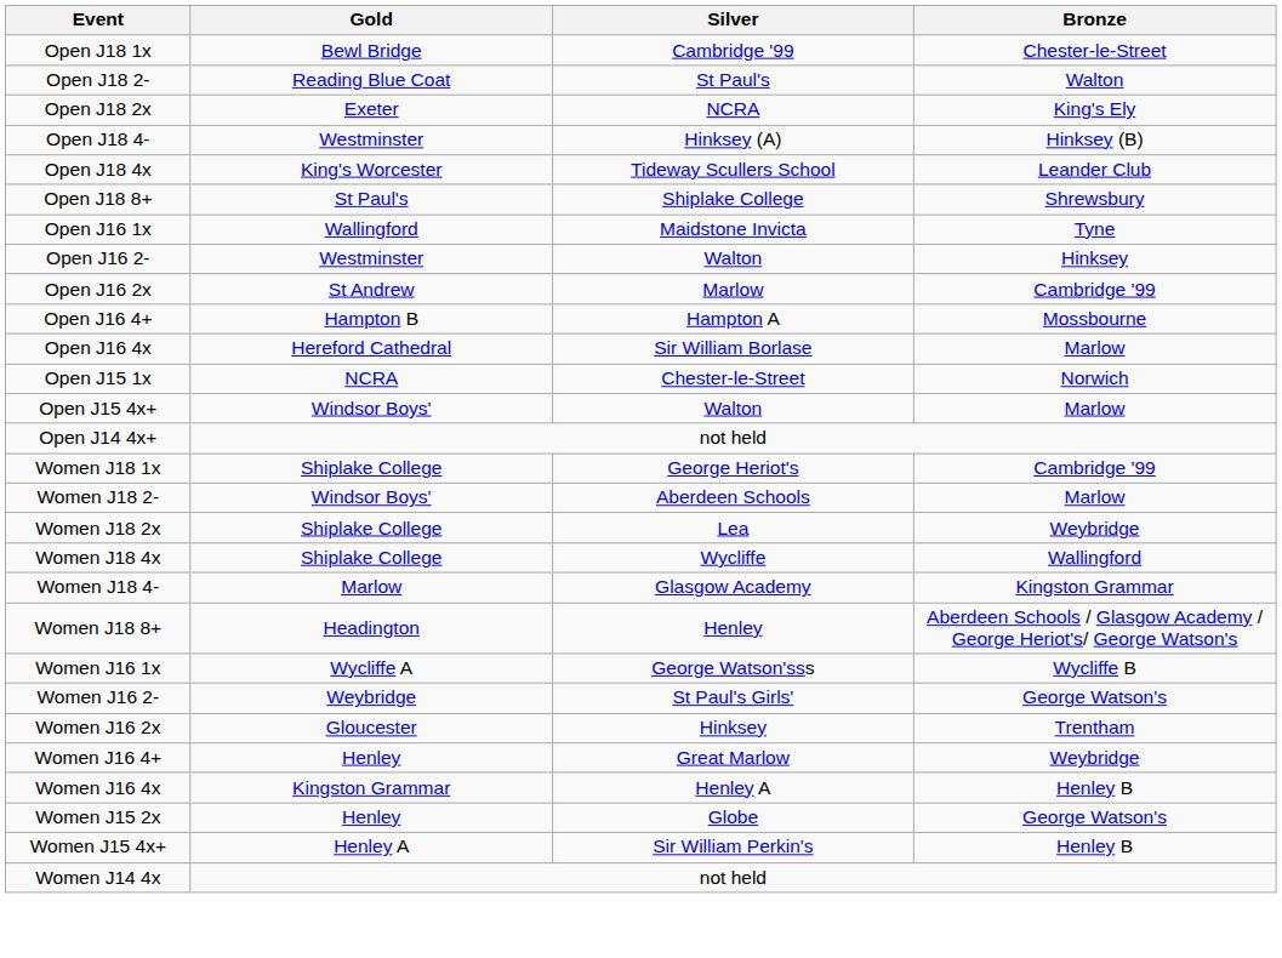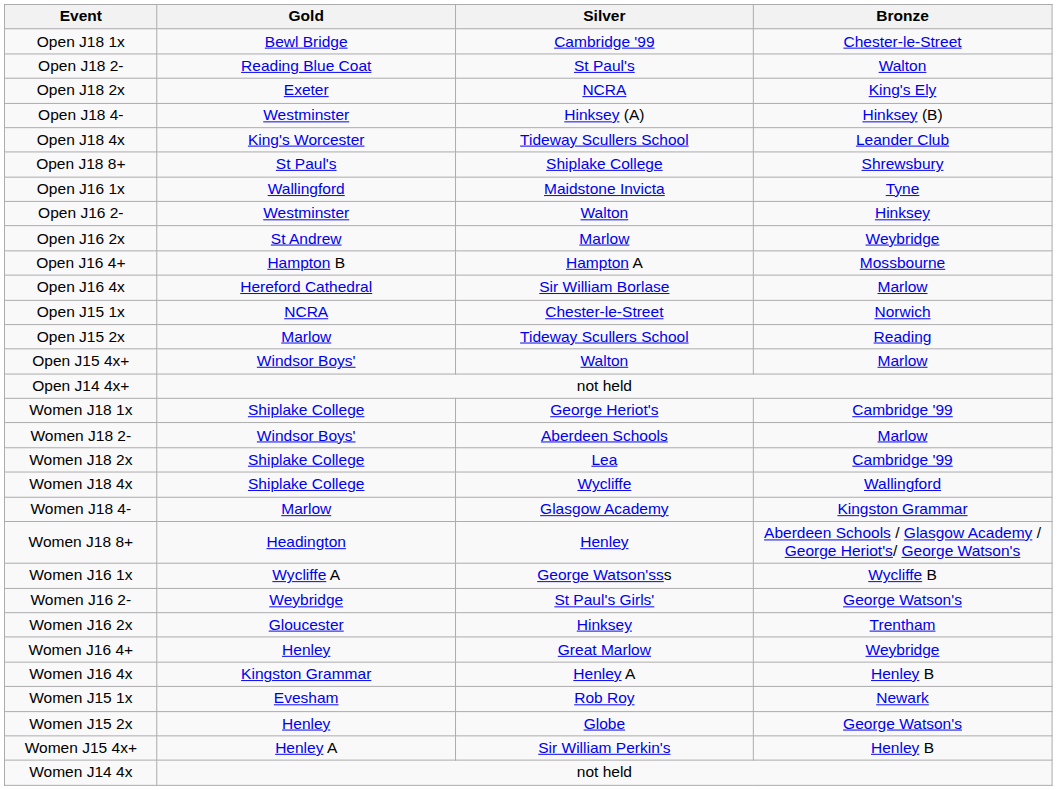 <table class="wikitable" style="text-align:center">
 <tr>
 <th width=150>Event</th>
 <th width=300>Gold</th>
 <th width=300>Silver</th>
 <th width=300>Bronze</th>
 </tr>
 <tr>
 <td>Open J18 1x</td>
 <td><a href='#'>Bewl Bridge</a></td>
 <td><a href='#'>Cambridge '99</a></td>
 <td><a href='#'>Chester-le-Street</a></td>
 </tr>
 <tr>
 <td>Open J18 2-</td>
 <td><a href='#'>Reading Blue Coat</a></td>
 <td><a href='#'>St Paul's</a></td>
 <td><a href='#'>Walton</a></td>
 </tr>
 <tr>
 <td>Open J18 2x</td>
 <td><a href='#'>Exeter</a></td>
 <td><a href='#'>NCRA</a></td>
 <td><a href='#'>King's Ely</a></td>
 </tr>
 <tr>
 <td>Open J18 4-</td>
 <td><a href='#'>Westminster</a></td>
 <td><a href='#'>Hinksey</a> (A)</td>
 <td><a href='#'>Hinksey</a> (B)</td>
 </tr>
 <tr>
 <td>Open J18 4x</td>
 <td><a href='#'>King's Worcester</a></td>
 <td><a href='#'>Tideway Scullers School</a></td>
 <td><a href='#'>Leander Club</a></td>
 </tr>
 <tr>
 <td>Open J18 8+</td>
 <td><a href='#'>St Paul's</a></td>
 <td><a href='#'>Shiplake College</a></td>
 <td><a href='#'>Shrewsbury</a></td>
 </tr>
 <tr>
 <td>Open J16 1x</td>
 <td><a href='#'>Wallingford</a></td>
 <td><a href='#'>Maidstone Invicta</a></td>
 <td><a href='#'>Tyne</a></td>
 </tr>
 <tr>
 <td>Open J16 2-</td>
 <td><a href='#'>Westminster</a></td>
 <td><a href='#'>Walton</a></td>
 <td><a href='#'>Hinksey</a></td>
 </tr>
 <tr>
 <td>Open J16 2x</td>
 <td><a href='#'>St Andrew</a></td>
 <td><a href='#'>Marlow</a></td>
-<td><a href='#'>Cambridge '99</a></td>
+<td><a href='#'>Weybridge</a></td>
 </tr>
 <tr>
 <td>Open J16 4+</td>
 <td><a href='#'>Hampton</a> B</td>
 <td><a href='#'>Hampton</a> A</td>
 <td><a href='#'>Mossbourne</a></td>
 </tr>
 <tr>
 <td>Open J16 4x</td>
 <td><a href='#'>Hereford Cathedral</a></td>
 <td><a href='#'>Sir William Borlase</a></td>
 <td><a href='#'>Marlow</a></td>
 </tr>
 <tr>
 <td>Open J15 1x</td>
 <td><a href='#'>NCRA</a></td>
 <td><a href='#'>Chester-le-Street</a></td>
 <td><a href='#'>Norwich</a></td>
+</tr>
+<tr>
+<td>Open J15 2x</td>
+<td><a href='#'>Marlow</a></td>
+<td><a href='#'>Tideway Scullers School</a></td>
+<td><a href='#'>Reading</a></td>
 </tr>
 <tr>
 <td>Open J15 4x+</td>
 <td><a href='#'>Windsor Boys'</a></td>
 <td><a href='#'>Walton</a></td>
 <td><a href='#'>Marlow</a></td>
 </tr>
 <tr>
 <td>Open J14 4x+</td>
 <td colspan=3>not held</td>
 </tr>
 <tr>
 <td>Women J18 1x</td>
 <td><a href='#'>Shiplake College</a></td>
 <td><a href='#'>George Heriot's</a></td>
 <td><a href='#'>Cambridge '99</a></td>
 </tr>
 <tr>
 <td>Women J18 2-</td>
 <td><a href='#'>Windsor Boys'</a></td>
 <td><a href='#'>Aberdeen Schools</a></td>
 <td><a href='#'>Marlow</a></td>
 </tr>
 <tr>
 <td>Women J18 2x</td>
 <td><a href='#'>Shiplake College</a></td>
 <td><a href='#'>Lea</a></td>
-<td><a href='#'>Weybridge</a></td>
+<td><a href='#'>Cambridge '99</a></td>
 </tr>
 <tr>
 <td>Women J18 4x</td>
 <td><a href='#'>Shiplake College</a></td>
 <td><a href='#'>Wycliffe</a></td>
 <td><a href='#'>Wallingford</a></td>
 </tr>
 <tr>
 <td>Women J18 4-</td>
 <td><a href='#'>Marlow</a></td>
 <td><a href='#'>Glasgow Academy</a></td>
 <td><a href='#'>Kingston Grammar</a></td>
 </tr>
 <tr>
 <td>Women J18 8+</td>
 <td><a href='#'>Headington</a></td>
 <td><a href='#'>Henley</a></td>
 <td><a href='#'>Aberdeen Schools</a> / <a href='#'>Glasgow Academy</a> / <a href='#'>George Heriot's</a>/ <a href='#'>George Watson's</a></td>
 </tr>
 <tr>
 <td>Women J16 1x</td>
 <td><a href='#'>Wycliffe</a> A</td>
 <td><a href='#'>George Watson'ss</a>s</td>
 <td><a href='#'>Wycliffe</a> B</td>
 </tr>
 <tr>
 <td>Women J16 2-</td>
 <td><a href='#'>Weybridge</a></td>
 <td><a href='#'>St Paul's Girls'</a></td>
 <td><a href='#'>George Watson's</a></td>
 </tr>
 <tr>
 <td>Women J16 2x</td>
 <td><a href='#'>Gloucester</a></td>
 <td><a href='#'>Hinksey</a></td>
 <td><a href='#'>Trentham</a></td>
 </tr>
 <tr>
 <td>Women J16 4+</td>
 <td><a href='#'>Henley</a></td>
 <td><a href='#'>Great Marlow</a></td>
 <td><a href='#'>Weybridge</a></td>
 </tr>
 <tr>
 <td>Women J16 4x</td>
 <td><a href='#'>Kingston Grammar</a></td>
 <td><a href='#'>Henley</a> A</td>
 <td><a href='#'>Henley</a> B</td>
 </tr>
 <tr>
+<td>Women J15 1x</td>
+<td><a href='#'>Evesham</a></td>
+<td><a href='#'>Rob Roy</a></td>
+<td><a href='#'>Newark</a></td>
+</tr>
+<tr>
 <td>Women J15 2x</td>
 <td><a href='#'>Henley</a></td>
 <td><a href='#'>Globe</a></td>
 <td><a href='#'>George Watson's</a></td>
 </tr>
 <tr>
 <td>Women J15 4x+</td>
 <td><a href='#'>Henley</a> A</td>
 <td><a href='#'>Sir William Perkin's</a></td>
 <td><a href='#'>Henley</a> B</td>
 </tr>
 <tr>
 <td>Women J14 4x</td>
 <td colspan=3>not held</td>
 </tr>
 </table>
